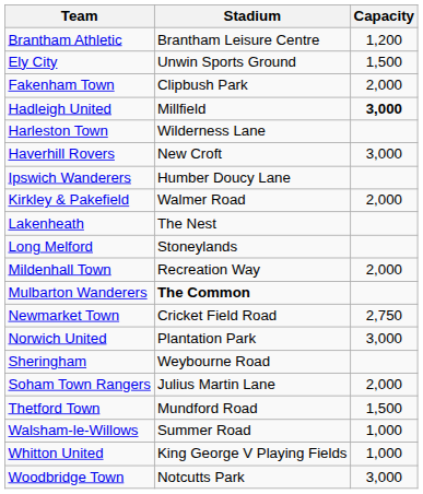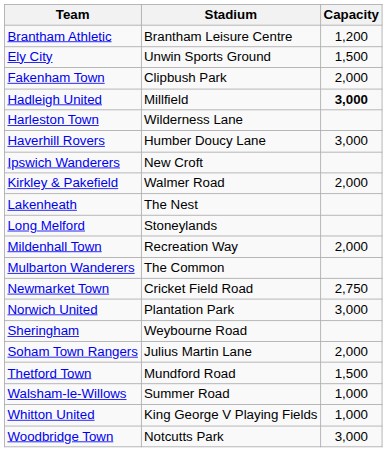 <table class="wikitable sortable">
 <tr>
 <th>Team</th>
 <th>Stadium</th>
 <th>Capacity</th>
 </tr>
 <tr>
 <td><a href='#'>Brantham Athletic</a></td>
 <td>Brantham Leisure Centre</td>
 <td align="center">1,200</td>
 </tr>
 <tr>
 <td><a href='#'>Ely City</a></td>
 <td>Unwin Sports Ground</td>
 <td align="center">1,500</td>
 </tr>
 <tr>
 <td><a href='#'>Fakenham Town</a></td>
 <td>Clipbush Park</td>
 <td align="center">2,000</td>
 </tr>
 <tr>
 <td><a href='#'>Hadleigh United</a></td>
 <td>Millfield</td>
 <td align="center"><strong>3,000</strong></td>
 </tr>
 <tr>
 <td><a href='#'>Harleston Town</a></td>
 <td>Wilderness Lane</td>
 <td align="center"></td>
 </tr>
 <tr>
 <td><a href='#'>Haverhill Rovers</a></td>
-<td>New Croft</td>
+<td>Humber Doucy Lane</td>
 <td align="center">3,000</td>
 </tr>
 <tr>
 <td><a href='#'>Ipswich Wanderers</a></td>
-<td>Humber Doucy Lane</td>
+<td>New Croft</td>
 <td align="center"></td>
 </tr>
 <tr>
 <td><a href='#'>Kirkley & Pakefield</a></td>
 <td>Walmer Road</td>
 <td align="center">2,000</td>
 </tr>
 <tr>
 <td><a href='#'>Lakenheath</a></td>
 <td>The Nest</td>
 <td align="center"></td>
 </tr>
 <tr>
 <td><a href='#'>Long Melford</a></td>
 <td>Stoneylands</td>
 <td align="center"></td>
 </tr>
 <tr>
 <td><a href='#'>Mildenhall Town</a></td>
 <td>Recreation Way</td>
 <td align="center">2,000</td>
 </tr>
 <tr>
 <td><a href='#'>Mulbarton Wanderers</a></td>
-<td><strong>The Common</strong></td>
+<td>The Common</td>
 <td align="center"></td>
 </tr>
 <tr>
 <td><a href='#'>Newmarket Town</a></td>
 <td>Cricket Field Road</td>
 <td align="center">2,750</td>
 </tr>
 <tr>
 <td><a href='#'>Norwich United</a></td>
 <td>Plantation Park</td>
 <td align="center">3,000</td>
 </tr>
 <tr>
 <td><a href='#'>Sheringham</a></td>
 <td>Weybourne Road</td>
 <td align="center"></td>
 </tr>
 <tr>
 <td><a href='#'>Soham Town Rangers</a></td>
 <td>Julius Martin Lane</td>
 <td align="center">2,000</td>
 </tr>
 <tr>
 <td><a href='#'>Thetford Town</a></td>
 <td>Mundford Road</td>
 <td align="center">1,500</td>
 </tr>
 <tr>
 <td><a href='#'>Walsham-le-Willows</a></td>
 <td>Summer Road</td>
 <td align="center">1,000</td>
 </tr>
 <tr>
 <td><a href='#'>Whitton United</a></td>
 <td>King George V Playing Fields</td>
 <td align="center">1,000</td>
 </tr>
 <tr>
 <td><a href='#'>Woodbridge Town</a></td>
 <td>Notcutts Park</td>
 <td align="center">3,000</td>
 </tr>
 </table>
